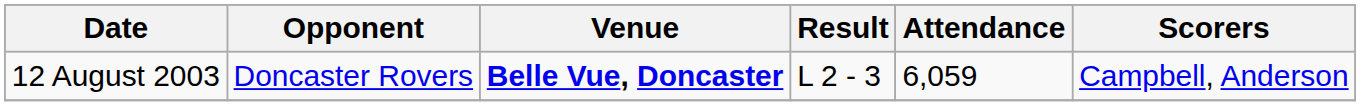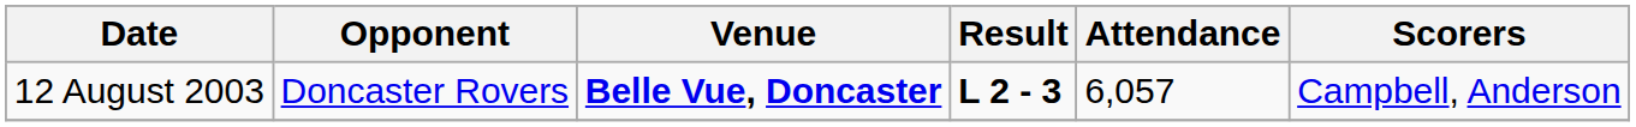 <table class="wikitable">
 <tr>
 <th>Date</th>
 <th>Opponent</th>
 <th>Venue</th>
 <th>Result</th>
 <th>Attendance</th>
 <th>Scorers</th>
 </tr>
 <tr>
 <td>12 August 2003</td>
 <td><a href='#'>Doncaster Rovers</a><br></td>
 <td><strong><a href='#'>Belle Vue</a>, <a href='#'>Doncaster</a></strong></td>
-<td>L 2 - 3</td>
-<td>6,059</td>
+<td><strong>L 2 - 3</strong></td>
+<td>6,057</td>
 <td><a href='#'>Campbell</a>, <a href='#'>Anderson</a></td>
 </tr>
 <tr>
 </tr>
 </table>
